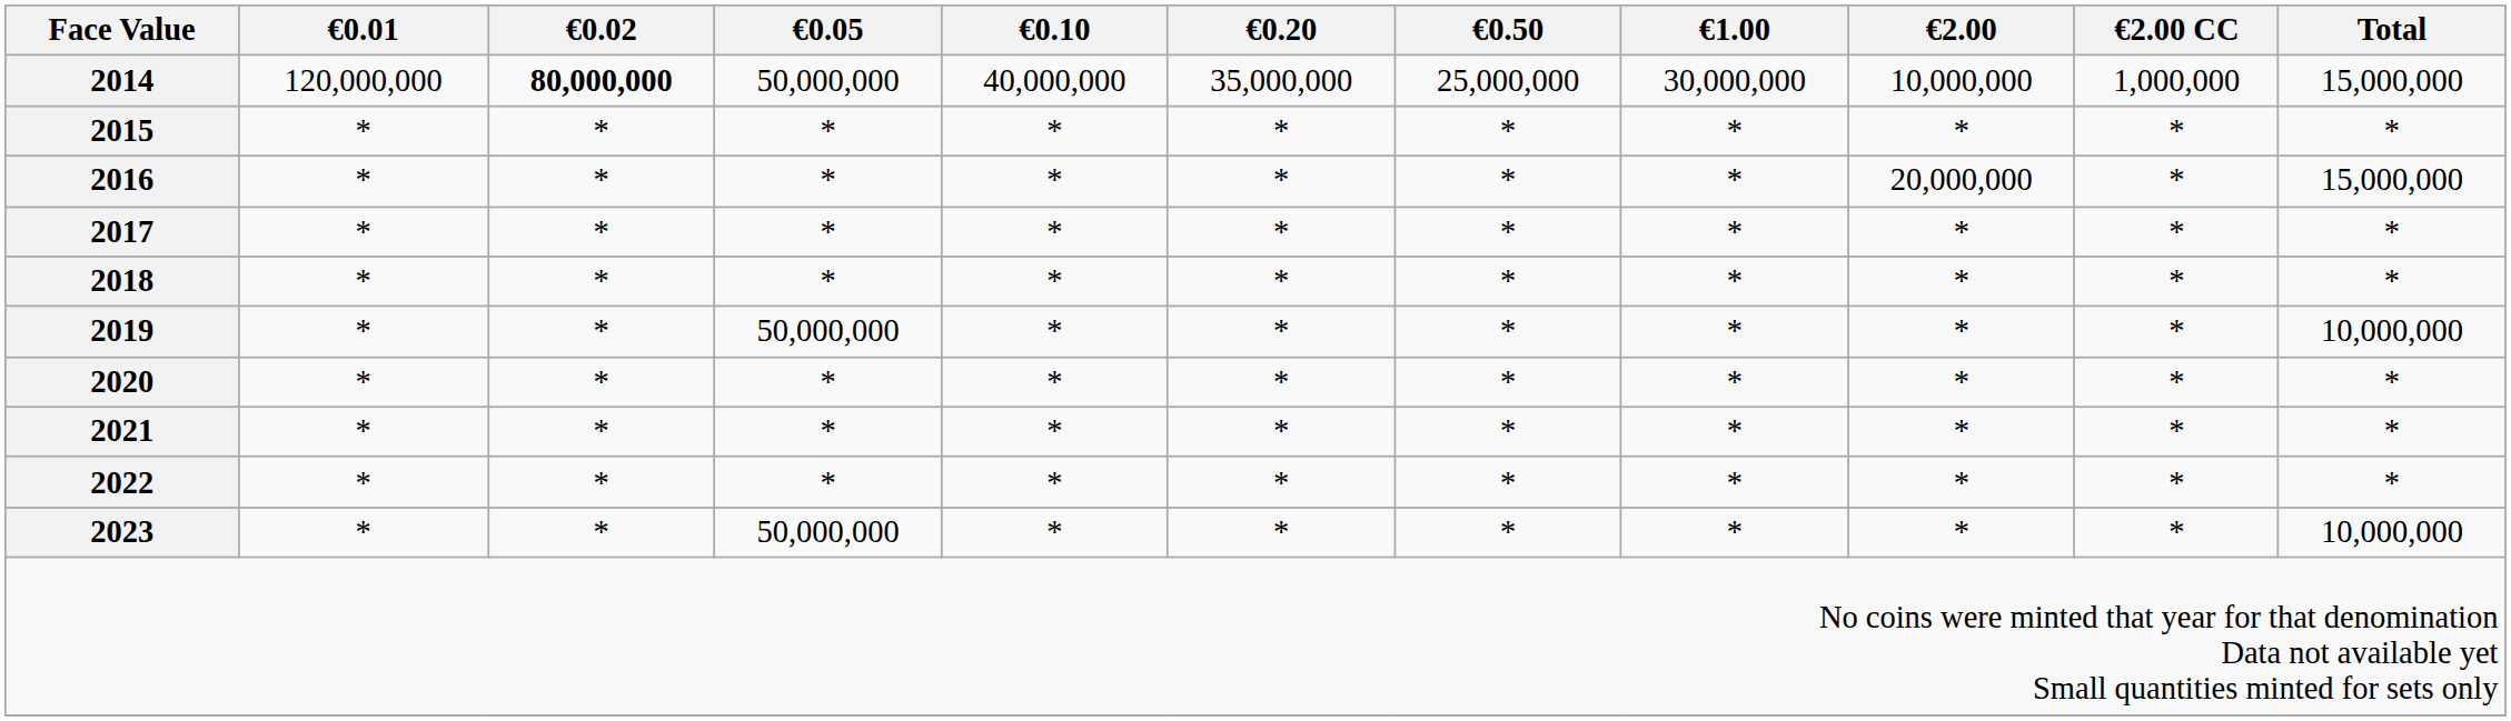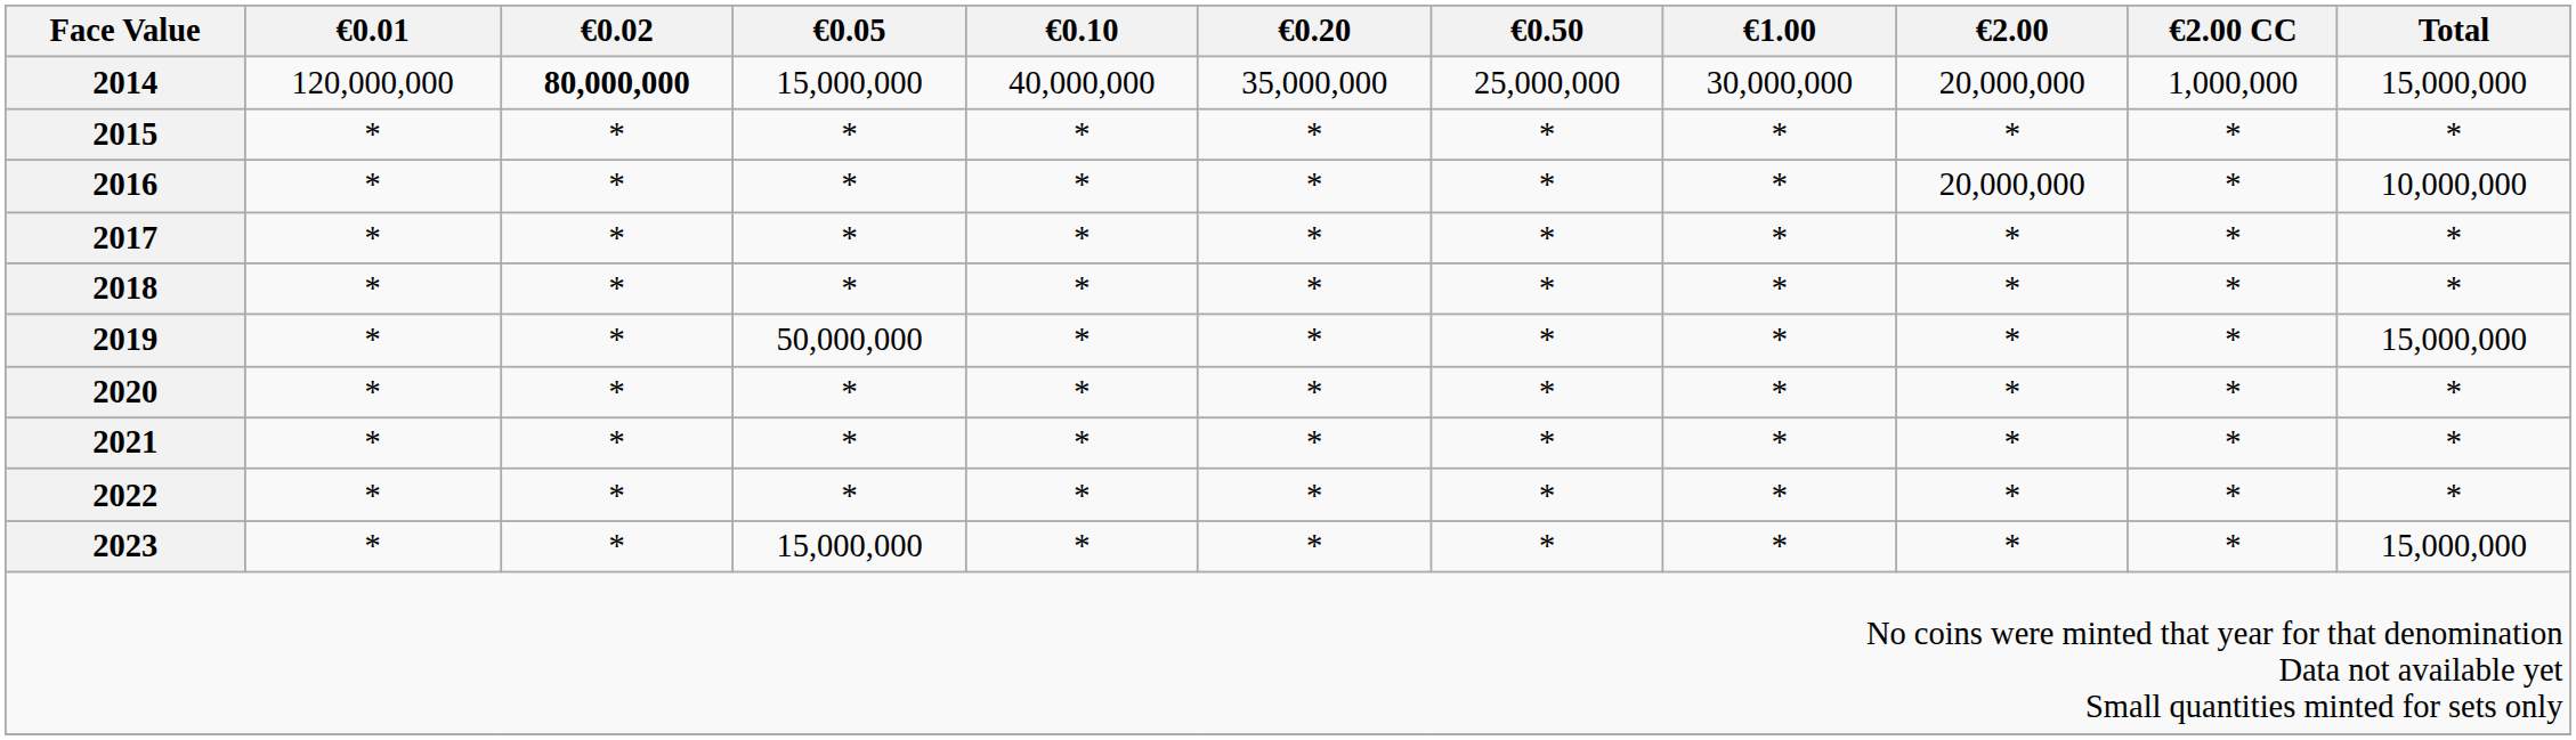 <table class="wikitable" style="width:100%;text-align:center">
 <tr>
 <th>Face Value</th>
 <th>€0.01</th>
 <th>€0.02</th>
 <th>€0.05</th>
 <th>€0.10</th>
 <th>€0.20</th>
 <th>€0.50</th>
 <th>€1.00</th>
 <th>€2.00</th>
 <th>€2.00 CC</th>
 <th>Total</th>
 </tr>
 <tr>
 <th>2014</th>
 <td>120,000,000</td>
 <td><strong>80,000,000</strong></td>
-<td>50,000,000</td>
+<td>15,000,000</td>
 <td>40,000,000</td>
 <td>35,000,000</td>
 <td>25,000,000</td>
 <td>30,000,000</td>
-<td>10,000,000</td>
+<td>20,000,000</td>
 <td>1,000,000</td>
 <td>15,000,000</td>
 </tr>
 <tr>
 <th>2015</th>
 <td>*</td>
 <td>*</td>
 <td>*</td>
 <td>*</td>
 <td>*</td>
 <td>*</td>
 <td>*</td>
 <td>*</td>
 <td>*</td>
 <td>*</td>
 </tr>
 <tr>
 <th>2016</th>
 <td>*</td>
 <td>*</td>
 <td>*</td>
 <td>*</td>
 <td>*</td>
 <td>*</td>
 <td>*</td>
 <td>20,000,000</td>
 <td>*</td>
-<td>15,000,000</td>
+<td>10,000,000</td>
 </tr>
 <tr>
 <th>2017</th>
 <td>*</td>
 <td>*</td>
 <td>*</td>
 <td>*</td>
 <td>*</td>
 <td>*</td>
 <td>*</td>
 <td>*</td>
 <td>*</td>
 <td>*</td>
 </tr>
 <tr>
 <th>2018</th>
 <td>*</td>
 <td>*</td>
 <td>*</td>
 <td>*</td>
 <td>*</td>
 <td>*</td>
 <td>*</td>
 <td>*</td>
 <td>*</td>
 <td>*</td>
 </tr>
 <tr>
 <th>2019</th>
 <td>*</td>
 <td>*</td>
 <td>50,000,000</td>
 <td>*</td>
 <td>*</td>
 <td>*</td>
 <td>*</td>
 <td>*</td>
 <td>*</td>
-<td>10,000,000</td>
+<td>15,000,000</td>
 </tr>
 <tr>
 <th>2020</th>
 <td>*</td>
 <td>*</td>
 <td>*</td>
 <td>*</td>
 <td>*</td>
 <td>*</td>
 <td>*</td>
 <td>*</td>
 <td>*</td>
 <td>*</td>
 </tr>
 <tr>
 <th>2021</th>
 <td>*</td>
 <td>*</td>
 <td>*</td>
 <td>*</td>
 <td>*</td>
 <td>*</td>
 <td>*</td>
 <td>*</td>
 <td>*</td>
 <td>*</td>
 </tr>
 <tr>
 <th>2022</th>
 <td>*</td>
 <td>*</td>
 <td>*</td>
 <td>*</td>
 <td>*</td>
 <td>*</td>
 <td>*</td>
 <td>*</td>
 <td>*</td>
 <td>*</td>
 </tr>
 <tr>
 <th>2023</th>
 <td>*</td>
 <td>*</td>
-<td>50,000,000</td>
+<td>15,000,000</td>
 <td>*</td>
 <td>*</td>
 <td>*</td>
 <td>*</td>
 <td>*</td>
 <td>*</td>
-<td>10,000,000</td>
+<td>15,000,000</td>
 </tr>
 <tr>
 <td align=right colspan=11><br> No coins were minted that year for that denomination<br> Data not available yet<br> Small quantities minted for sets only</td>
 </tr>
 <tr>
 </tr>
 </table>
